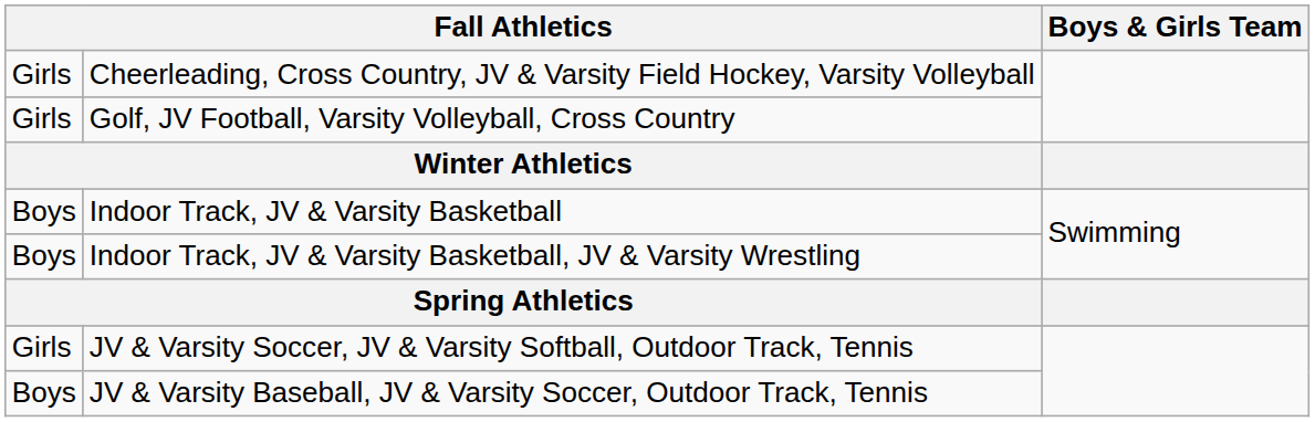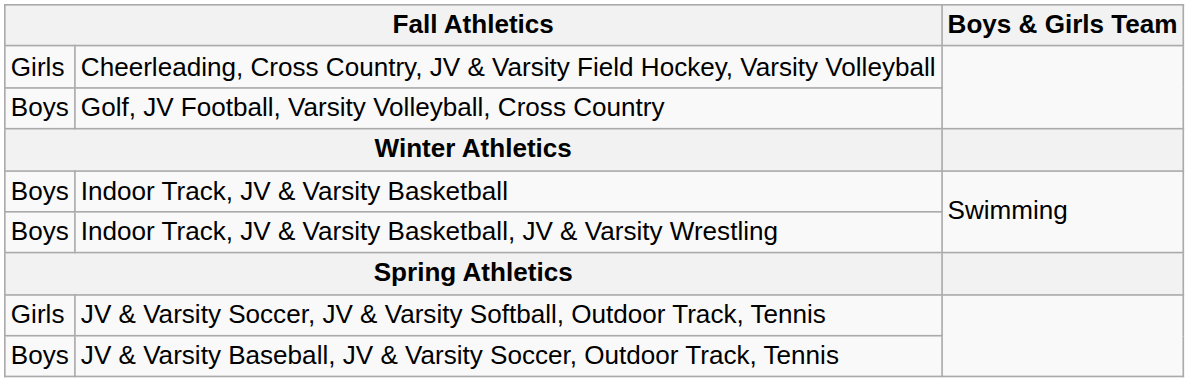 <table class="wikitable">
 <tr>
 <th colspan="2">Fall Athletics</th>
 <th>Boys & Girls Team</th>
 </tr>
 <tr>
 <td>Girls</td>
 <td>Cheerleading, Cross Country, JV & Varsity Field Hockey, Varsity Volleyball</td>
 <td rowspan="2"></td>
 </tr>
 <tr>
-<td>Girls</td>
+<td>Boys</td>
 <td>Golf, JV Football, Varsity Volleyball, Cross Country</td>
 </tr>
 <tr>
 <th colspan="2">Winter Athletics</th>
 <th></th>
 </tr>
 <tr>
 <td>Boys</td>
 <td>Indoor Track, JV & Varsity Basketball</td>
 <td rowspan="2">Swimming</td>
 </tr>
 <tr>
 <td>Boys</td>
 <td>Indoor Track, JV & Varsity Basketball, JV & Varsity Wrestling</td>
 </tr>
 <tr>
 <th colspan="2">Spring Athletics</th>
 <th></th>
 </tr>
 <tr>
 <td>Girls</td>
 <td>JV & Varsity Soccer, JV & Varsity Softball, Outdoor Track, Tennis</td>
 <td rowspan="2"></td>
 </tr>
 <tr>
 <td>Boys</td>
 <td>JV & Varsity Baseball, JV & Varsity Soccer, Outdoor Track, Tennis</td>
 </tr>
 </table>
